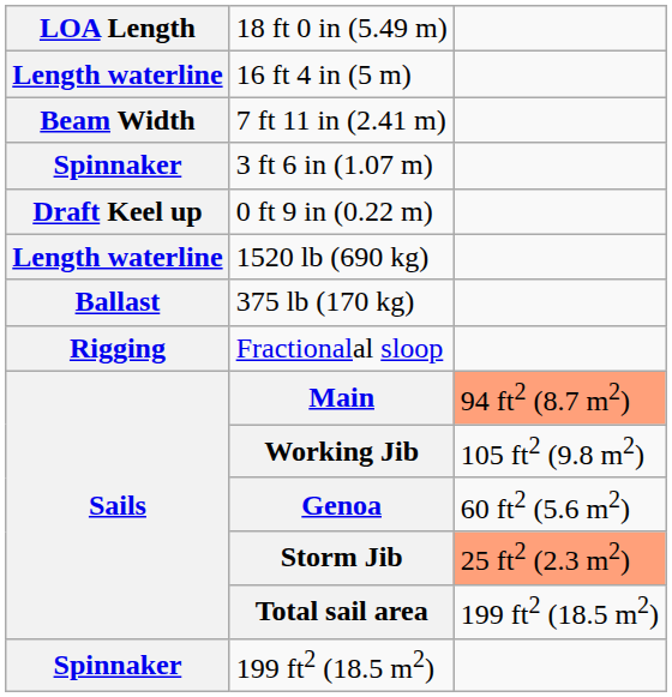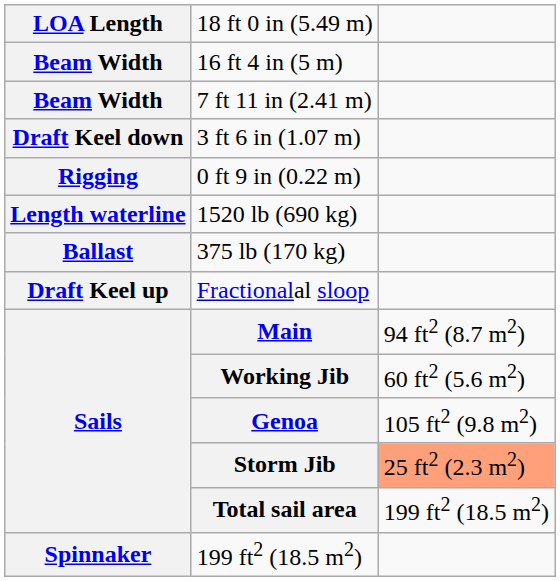 <table class="wikitable">
 <tr>
 <th><a href='#'>LOA</a> Length</th>
 <td>18 ft  0 in (5.49 m)</td>
 <td> </td>
 </tr>
 <tr>
-<th><a href='#'>Length waterline</a></th>
+<th><a href='#'>Beam</a> Width</th>
 <td>16 ft  4 in (5 m)</td>
 <td> </td>
 </tr>
 <tr>
 <th><a href='#'>Beam</a> Width</th>
 <td>7 ft 11 in (2.41 m)</td>
 <td> </td>
 </tr>
 <tr>
-<th><a href='#'>Spinnaker</a></th>
+<th><a href='#'>Draft</a> Keel down</th>
 <td>3 ft  6 in (1.07 m)</td>
 <td> </td>
 </tr>
 <tr>
-<th><a href='#'>Draft</a> Keel up</th>
+<th><a href='#'>Rigging</a></th>
 <td>0 ft  9 in (0.22 m)</td>
 <td> </td>
 </tr>
 <tr>
 <th><a href='#'>Length waterline</a></th>
 <td>1520 lb (690 kg)</td>
 <td> </td>
 </tr>
 <tr>
 <th><a href='#'>Ballast</a></th>
 <td>375 lb (170 kg)</td>
 <td> </td>
 </tr>
 <tr>
-<th><a href='#'>Rigging</a></th>
+<th><a href='#'>Draft</a> Keel up</th>
 <td><a href='#'>Fractional</a>al <a href='#'>sloop</a></td>
 </tr>
 <tr>
 <th rowspan="5"><a href='#'>Sails</a></th>
 <th><a href='#'>Main</a></th>
-<td style="background: lightsalmon;">94 ft<sup>2</sup> (8.7 m<sup>2</sup>)</td>
+<td>94 ft<sup>2</sup> (8.7 m<sup>2</sup>)</td>
 </tr>
 <tr>
 <th>Working Jib</th>
-<td>105 ft<sup>2</sup> (9.8 m<sup>2</sup>)</td>
+<td>60 ft<sup>2</sup> (5.6 m<sup>2</sup>)</td>
 </tr>
 <tr>
 <th><a href='#'>Genoa</a></th>
-<td>60 ft<sup>2</sup> (5.6 m<sup>2</sup>)</td>
+<td>105 ft<sup>2</sup> (9.8 m<sup>2</sup>)</td>
 </tr>
 <tr>
 <th>Storm Jib</th>
 <td style="background: lightsalmon;">25 ft<sup>2</sup> (2.3 m<sup>2</sup>)</td>
 </tr>
 <tr>
 <th>Total sail area</th>
 <td>199 ft<sup>2</sup> (18.5 m<sup>2</sup>)</td>
 </tr>
 <tr>
 <th><a href='#'>Spinnaker</a></th>
 <td>199 ft<sup>2</sup> (18.5 m<sup>2</sup>)</td>
 </tr>
 </table>
